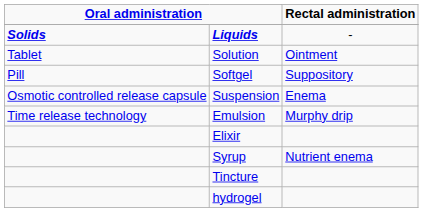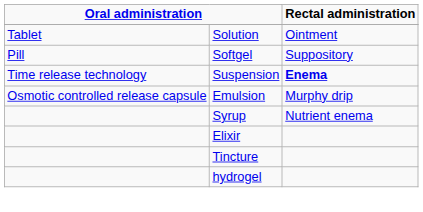 <table class="wikitable">
 <tr>
 <td colspan="2" style="text-align: center;"><strong><a href='#'>Oral administration</a> </strong></td>
 <td><strong>Rectal administration</strong></td>
 </tr>
 <tr>
-</tr>
-<tr>
-<td><strong><em><a href='#'>Solids</a></em></strong></td>
-<td><strong><em><a href='#'>Liquids</a></em></strong></td>
-<td style="text-align: center;">-</td>
 </tr>
 <tr>
 <td><a href='#'>Tablet</a></td>
 <td><a href='#'>Solution</a></td>
 <td><a href='#'>Ointment</a></td>
 </tr>
 <tr>
 <td><a href='#'>Pill</a></td>
 <td><a href='#'>Softgel</a></td>
 <td><a href='#'>Suppository</a></td>
 </tr>
 <tr>
-<td><a href='#'>Osmotic controlled release capsule</a></td>
+<td><a href='#'>Time release technology</a></td>
 <td><a href='#'>Suspension</a></td>
-<td><a href='#'>Enema</a></td>
+<td><strong><a href='#'>Enema</a></strong></td>
 </tr>
 <tr>
-<td><a href='#'>Time release technology</a></td>
+<td><a href='#'>Osmotic controlled release capsule</a></td>
 <td><a href='#'>Emulsion</a></td>
 <td><a href='#'>Murphy drip</a></td>
 </tr>
 <tr>
 <td></td>
-<td><a href='#'>Elixir</a></td>
-<td></td>
+<td><a href='#'>Syrup</a></td>
+<td><a href='#'>Nutrient enema</a></td>
 </tr>
 <tr>
 <td></td>
-<td><a href='#'>Syrup</a></td>
-<td><a href='#'>Nutrient enema</a></td>
+<td><a href='#'>Elixir</a></td>
+<td></td>
 </tr>
 <tr>
 <td></td>
 <td><a href='#'>Tincture</a></td>
 <td></td>
 </tr>
 <tr>
 <td></td>
 <td><a href='#'>hydrogel</a></td>
 <td></td>
 </tr>
 </table>
